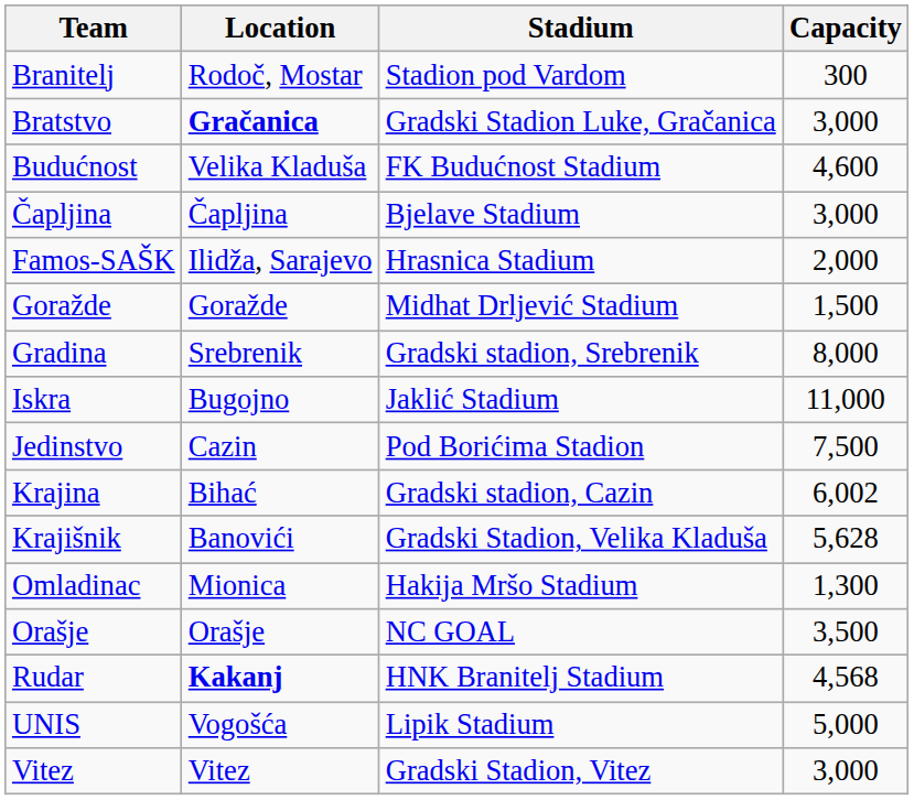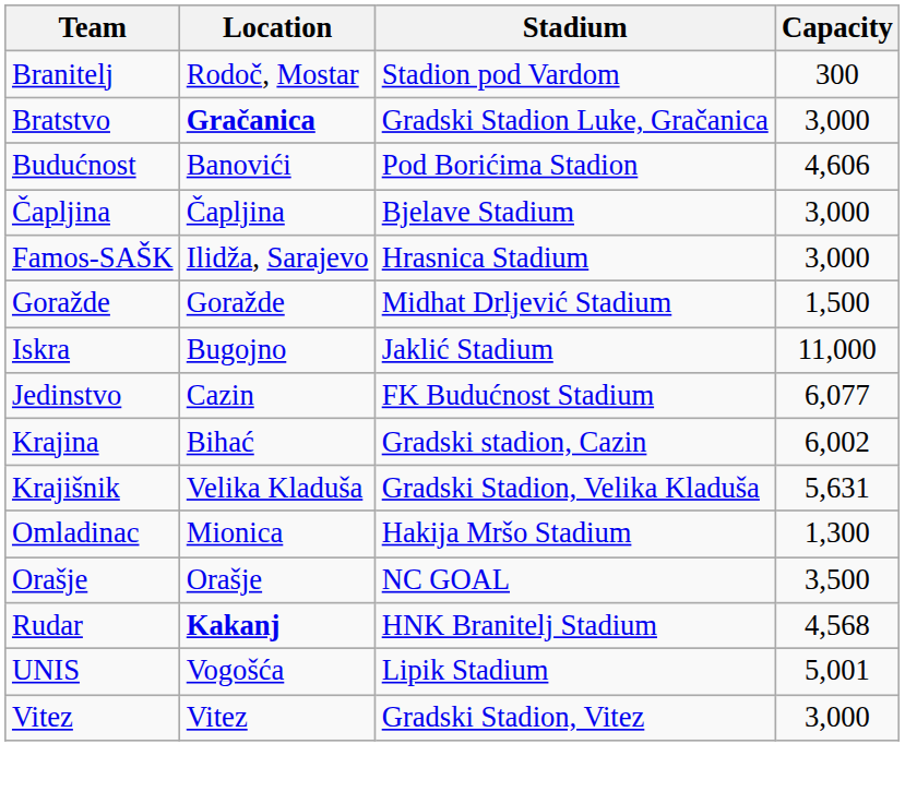 <table class="wikitable sortable">
 <tr>
 <th>Team</th>
 <th>Location</th>
 <th>Stadium</th>
 <th>Capacity</th>
 </tr>
 <tr>
 <td><a href='#'>Branitelj</a></td>
 <td><a href='#'>Rodoč</a>, <a href='#'>Mostar</a></td>
 <td><a href='#'>Stadion pod Vardom</a></td>
 <td align="center">300</td>
 </tr>
 <tr>
 <td><a href='#'>Bratstvo</a></td>
 <td><strong><a href='#'>Gračanica</a></strong></td>
 <td><a href='#'>Gradski Stadion Luke, Gračanica</a></td>
 <td align="center">3,000</td>
 </tr>
 <tr>
 <td><a href='#'>Budućnost</a></td>
-<td><a href='#'>Velika Kladuša</a></td>
-<td><a href='#'>FK Budućnost Stadium</a></td>
-<td align="center">4,600</td>
+<td><a href='#'>Banovići</a></td>
+<td><a href='#'>Pod Borićima Stadion</a></td>
+<td align="center">4,606</td>
 </tr>
 <tr>
 <td><a href='#'>Čapljina</a></td>
 <td><a href='#'>Čapljina</a></td>
 <td><a href='#'>Bjelave Stadium</a></td>
 <td align="center">3,000</td>
 </tr>
 <tr>
 <td><a href='#'>Famos-SAŠK</a></td>
 <td><a href='#'>Ilidža</a>, <a href='#'>Sarajevo</a></td>
 <td><a href='#'>Hrasnica Stadium</a></td>
-<td align="center">2,000</td>
+<td align="center">3,000</td>
 </tr>
 <tr>
 <td><a href='#'>Goražde</a></td>
 <td><a href='#'>Goražde</a></td>
 <td><a href='#'>Midhat Drljević Stadium</a></td>
 <td align="center">1,500</td>
-</tr>
-<tr>
-<td><a href='#'>Gradina</a></td>
-<td><a href='#'>Srebrenik</a></td>
-<td><a href='#'>Gradski stadion, Srebrenik</a></td>
-<td align="center">8,000</td>
 </tr>
 <tr>
 <td><a href='#'>Iskra</a></td>
 <td><a href='#'>Bugojno</a></td>
 <td><a href='#'>Jaklić Stadium</a></td>
 <td align="center">11,000</td>
 </tr>
 <tr>
 <td><a href='#'>Jedinstvo</a></td>
 <td><a href='#'>Cazin</a></td>
-<td><a href='#'>Pod Borićima Stadion</a></td>
-<td align="center">7,500</td>
+<td><a href='#'>FK Budućnost Stadium</a></td>
+<td align="center">6,077</td>
 </tr>
 <tr>
 <td><a href='#'>Krajina</a></td>
 <td><a href='#'>Bihać</a></td>
 <td><a href='#'>Gradski stadion, Cazin</a></td>
 <td align="center">6,002</td>
 </tr>
 <tr>
 <td><a href='#'>Krajišnik</a></td>
-<td><a href='#'>Banovići</a></td>
+<td><a href='#'>Velika Kladuša</a></td>
 <td><a href='#'>Gradski Stadion, Velika Kladuša</a></td>
-<td align="center">5,628</td>
+<td align="center">5,631</td>
 </tr>
 <tr>
 <td><a href='#'>Omladinac</a></td>
 <td><a href='#'>Mionica</a></td>
 <td><a href='#'>Hakija Mršo Stadium</a></td>
 <td align="center">1,300</td>
 </tr>
 <tr>
 <td><a href='#'>Orašje</a></td>
 <td><a href='#'>Orašje</a></td>
 <td><a href='#'>NC GOAL</a></td>
 <td align="center">3,500</td>
 </tr>
 <tr>
 <td><a href='#'>Rudar</a></td>
 <td><strong><a href='#'>Kakanj</a></strong></td>
 <td><a href='#'>HNK Branitelj Stadium</a></td>
 <td align="center">4,568</td>
 </tr>
 <tr>
 <td><a href='#'>UNIS</a></td>
 <td><a href='#'>Vogošća</a></td>
 <td><a href='#'>Lipik Stadium</a></td>
-<td align="center">5,000</td>
+<td align="center">5,001</td>
 </tr>
 <tr>
 <td><a href='#'>Vitez</a></td>
 <td><a href='#'>Vitez</a></td>
 <td><a href='#'>Gradski Stadion, Vitez</a></td>
 <td align="center">3,000</td>
 </tr>
 </table>
